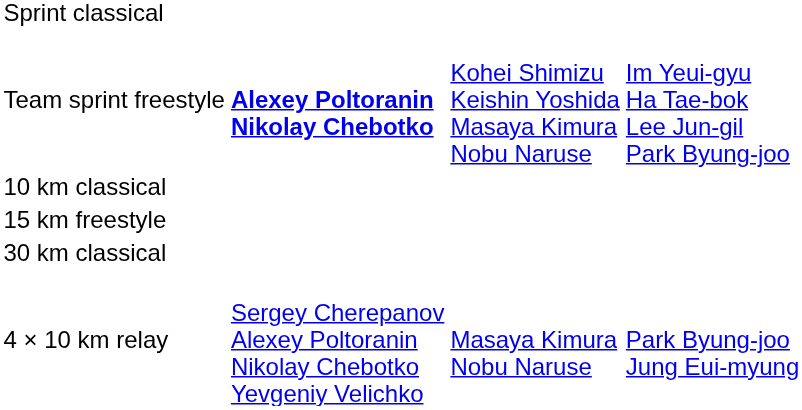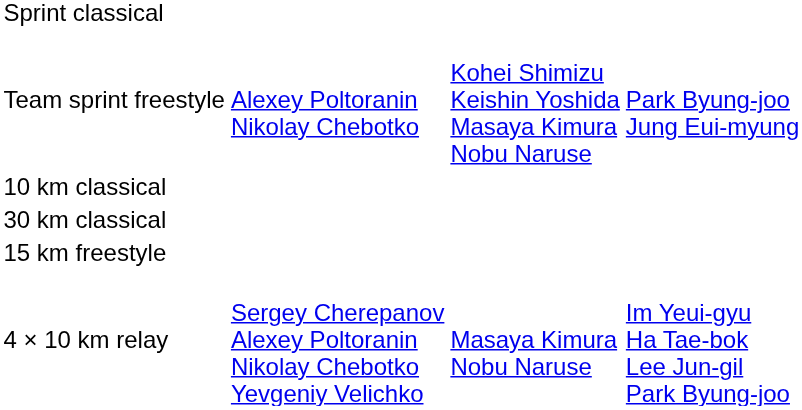 <table>
 <tr>
 <td>Sprint classical<br></td>
 <td></td>
 <td></td>
 <td></td>
 </tr>
 <tr>
 <td>Team sprint freestyle<br></td>
-<td><strong><br><a href='#'>Alexey Poltoranin</a><br><a href='#'>Nikolay Chebotko</a></strong></td>
+<td><br><a href='#'>Alexey Poltoranin</a><br><a href='#'>Nikolay Chebotko</a></td>
 <td><br><a href='#'>Kohei Shimizu</a><br><a href='#'>Keishin Yoshida</a><br><a href='#'>Masaya Kimura</a><br><a href='#'>Nobu Naruse</a></td>
-<td><br><a href='#'>Im Yeui-gyu</a><br><a href='#'>Ha Tae-bok</a><br><a href='#'>Lee Jun-gil</a><br><a href='#'>Park Byung-joo</a></td>
+<td><br><a href='#'>Park Byung-joo</a><br><a href='#'>Jung Eui-myung</a></td>
 </tr>
 <tr>
 <td>10 km classical<br></td>
+<td></td>
+<td></td>
+<td></td>
+</tr>
+<tr>
+<td>30 km classical<br></td>
 <td></td>
 <td></td>
 <td></td>
 </tr>
 <tr>
 <td>15 km freestyle<br></td>
 <td></td>
 <td></td>
 <td></td>
 </tr>
 <tr>
-<td>30 km classical<br></td>
-<td></td>
-<td></td>
-<td></td>
-</tr>
-<tr>
 <td>4 × 10 km relay<br></td>
 <td><br><a href='#'>Sergey Cherepanov</a><br><a href='#'>Alexey Poltoranin</a><br><a href='#'>Nikolay Chebotko</a><br><a href='#'>Yevgeniy Velichko</a></td>
 <td><br><a href='#'>Masaya Kimura</a><br><a href='#'>Nobu Naruse</a></td>
-<td><br><a href='#'>Park Byung-joo</a><br><a href='#'>Jung Eui-myung</a></td>
+<td><br><a href='#'>Im Yeui-gyu</a><br><a href='#'>Ha Tae-bok</a><br><a href='#'>Lee Jun-gil</a><br><a href='#'>Park Byung-joo</a></td>
 </tr>
 </table>
